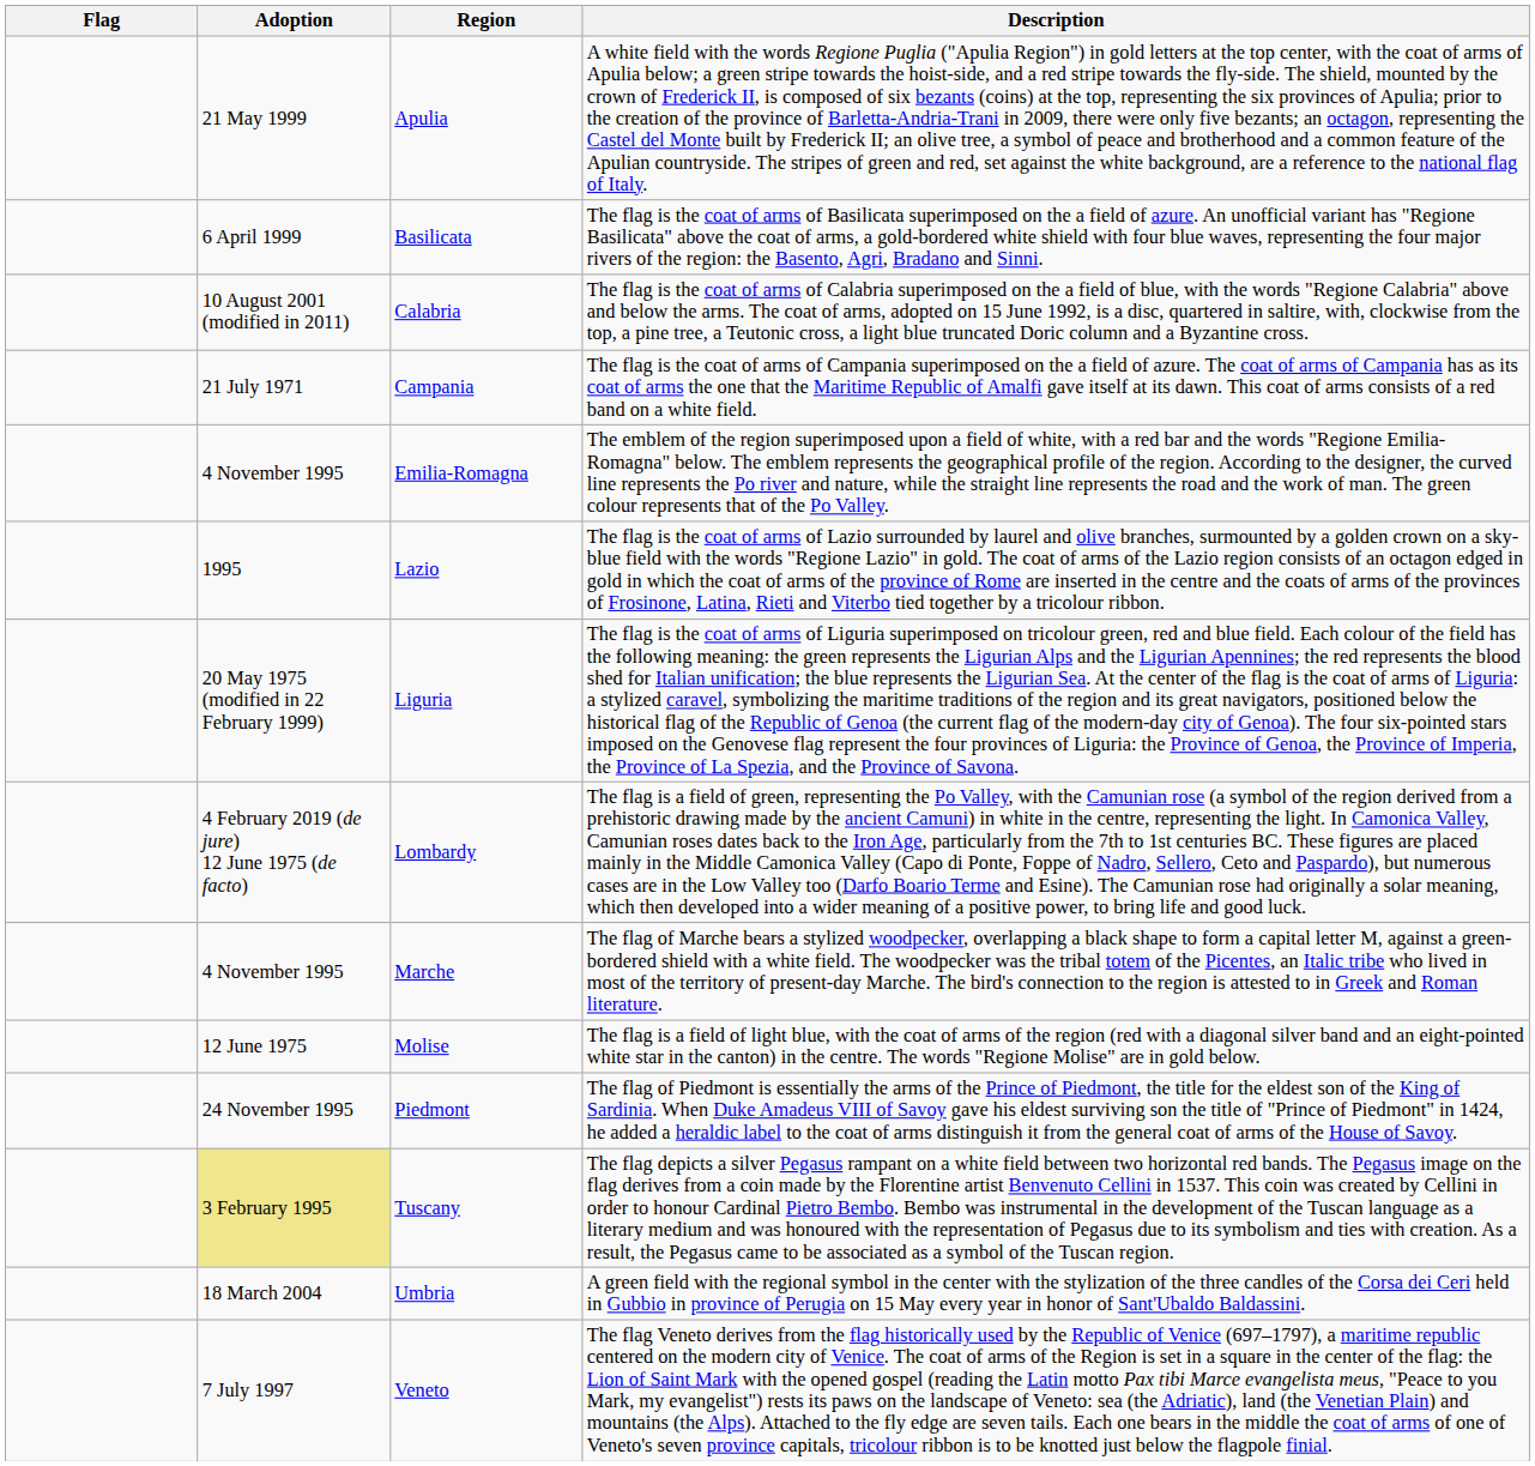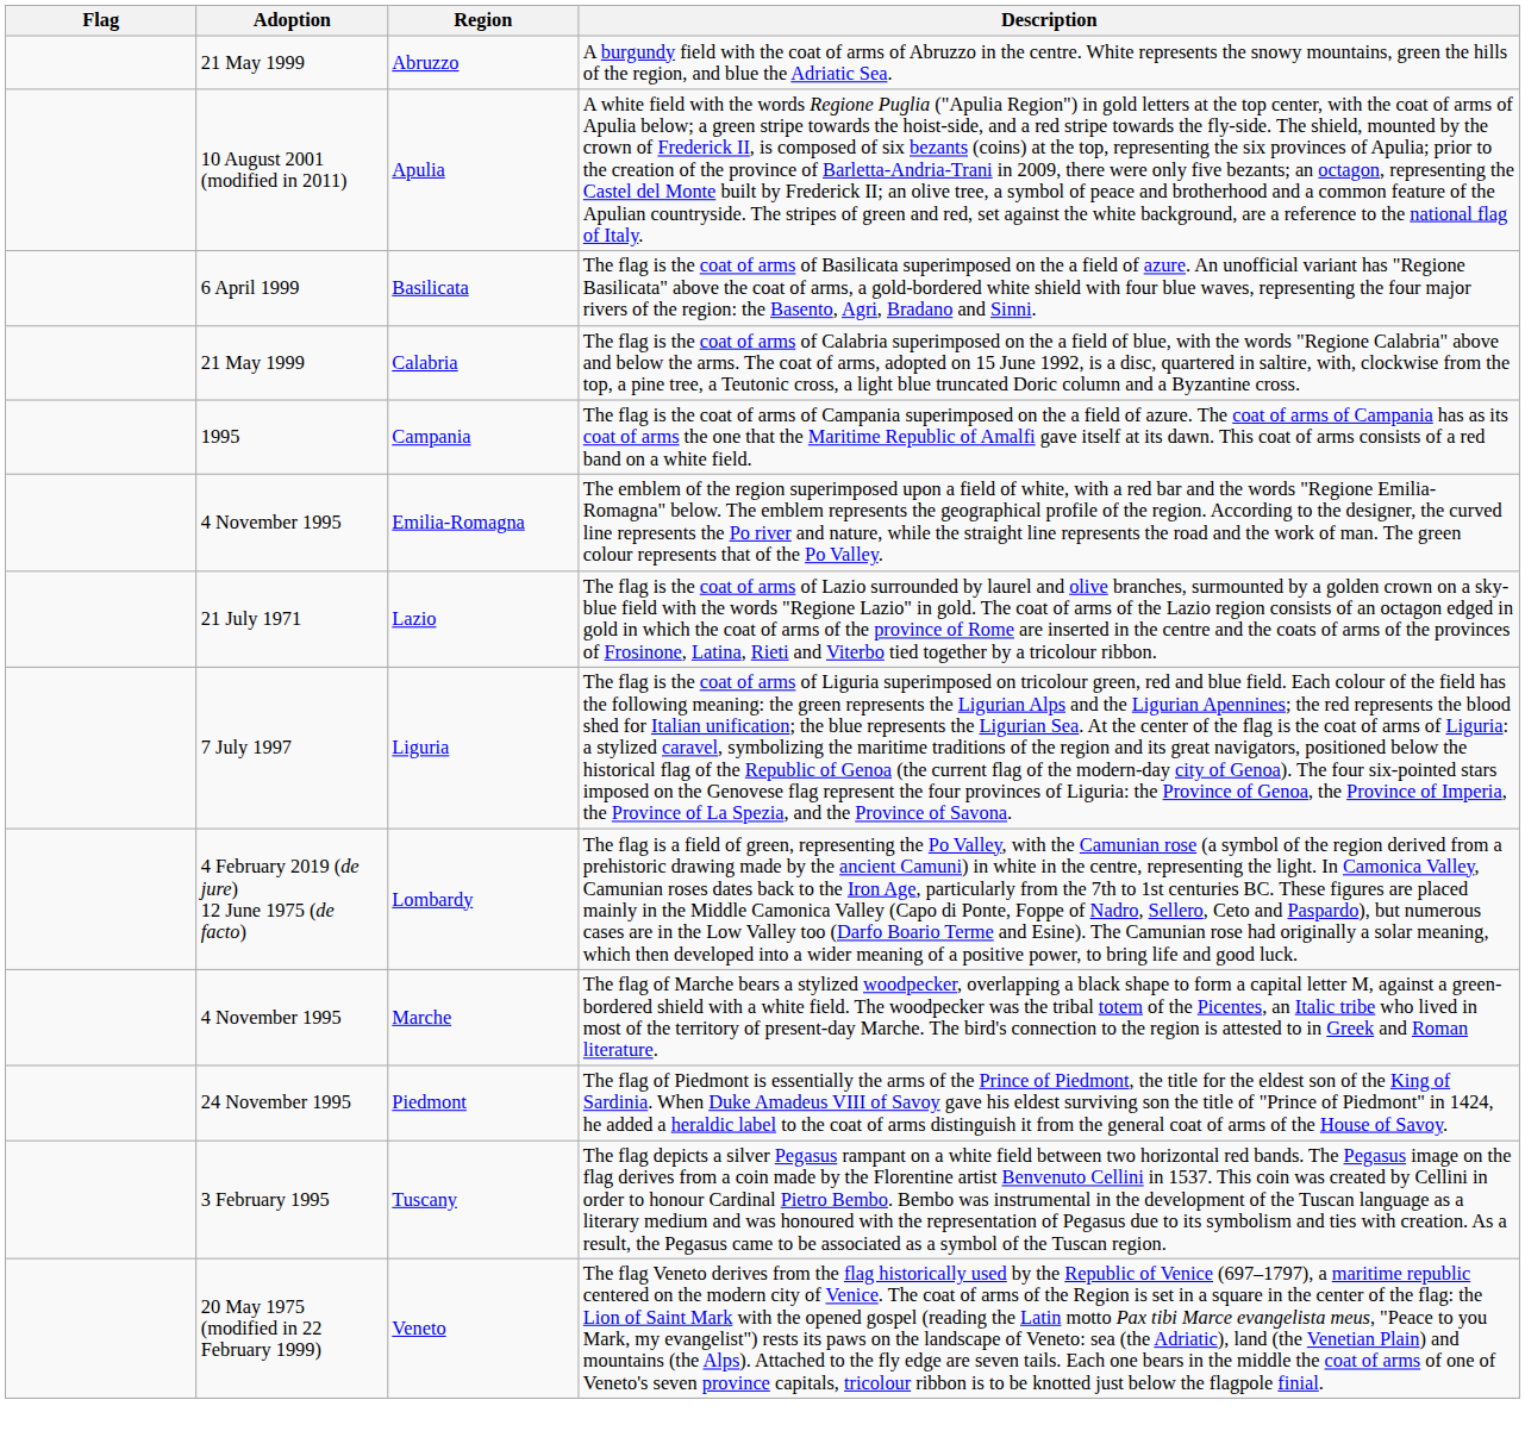 <table class="wikitable">
 <tr>
 <th width="150">Flag</th>
 <th width="150">Adoption</th>
 <th width="150">Region</th>
 <th>Description</th>
 </tr>
 <tr>
 <td></td>
 <td>21 May 1999</td>
+<td><a href='#'>Abruzzo</a></td>
+<td>A <a href='#'>burgundy</a> field with the coat of arms of Abruzzo in the centre. White represents the snowy mountains, green the hills of the region, and blue the <a href='#'>Adriatic Sea</a>.</td>
+</tr>
+<tr>
+<td></td>
+<td>10 August 2001<br>(modified in 2011)</td>
 <td><a href='#'>Apulia</a></td>
 <td>A white field with the words <em>Regione Puglia</em> ("Apulia Region") in gold letters at the top center, with the coat of arms of Apulia below; a green stripe towards the hoist-side, and a red stripe towards the fly-side. The shield, mounted by the crown of <a href='#'>Frederick II</a>, is composed of six <a href='#'>bezants</a> (coins) at the top, representing the six provinces of Apulia; prior to the creation of the province of <a href='#'>Barletta-Andria-Trani</a> in 2009, there were only five bezants; an <a href='#'>octagon</a>, representing the <a href='#'>Castel del Monte</a> built by Frederick II; an olive tree, a symbol of peace and brotherhood and a common feature of the Apulian countryside. The stripes of green and red, set against the white background, are a reference to the <a href='#'>national flag of Italy</a>.</td>
 </tr>
 <tr>
 <td></td>
 <td>6 April 1999</td>
 <td><a href='#'>Basilicata</a></td>
 <td>The flag is the <a href='#'>coat of arms</a> of Basilicata superimposed on the a field of <a href='#'>azure</a>. An unofficial variant has "Regione Basilicata" above the coat of arms, a gold-bordered white shield with four blue waves, representing the four major rivers of the region: the <a href='#'>Basento</a>, <a href='#'>Agri</a>, <a href='#'>Bradano</a> and <a href='#'>Sinni</a>.</td>
 </tr>
 <tr>
 <td></td>
-<td>10 August 2001<br>(modified in 2011)</td>
+<td>21 May 1999</td>
 <td><a href='#'>Calabria</a></td>
 <td>The flag is the <a href='#'>coat of arms</a> of Calabria superimposed on the a field of blue, with the words "Regione Calabria" above and below the arms. The coat of arms, adopted on 15 June 1992, is a disc, quartered in saltire, with, clockwise from the top, a pine tree, a Teutonic cross, a light blue truncated Doric column and a Byzantine cross.</td>
 </tr>
 <tr>
 <td></td>
-<td>21 July 1971</td>
+<td>1995</td>
 <td><a href='#'>Campania</a></td>
 <td>The flag is the coat of arms of Campania superimposed on the a field of azure. The <a href='#'>coat of arms of Campania</a> has as its <a href='#'>coat of arms</a> the one that the <a href='#'>Maritime Republic of Amalfi</a> gave itself at its dawn. This coat of arms consists of a red band on a white field.</td>
 </tr>
 <tr>
 <td></td>
 <td>4 November 1995</td>
 <td><a href='#'>Emilia-Romagna</a></td>
 <td>The emblem of the region superimposed upon a field of white, with a red bar and the words "Regione Emilia-Romagna" below. The emblem represents the geographical profile of the region. According to the designer, the curved line represents the <a href='#'>Po river</a> and nature, while the straight line represents the road and the work of man. The green colour represents that of the <a href='#'>Po Valley</a>.</td>
 </tr>
 <tr>
 <td></td>
-<td>1995</td>
+<td>21 July 1971</td>
 <td><a href='#'>Lazio</a></td>
 <td>The flag is the <a href='#'>coat of arms</a> of Lazio surrounded by laurel and <a href='#'>olive</a> branches, surmounted by a golden crown on a sky-blue field with the words "Regione Lazio" in gold. The coat of arms of the Lazio region consists of an octagon edged in gold in which the coat of arms of the <a href='#'>province of Rome</a> are inserted in the centre and the coats of arms of the provinces of <a href='#'>Frosinone</a>, <a href='#'>Latina</a>, <a href='#'>Rieti</a> and <a href='#'>Viterbo</a> tied together by a tricolour ribbon.</td>
 </tr>
 <tr>
 <td></td>
-<td>20 May 1975<br>(modified in 22 February 1999)</td>
+<td>7 July 1997</td>
 <td><a href='#'>Liguria</a></td>
 <td>The flag is the <a href='#'>coat of arms</a> of Liguria superimposed on tricolour green, red and blue field. Each colour of the field has the following meaning: the green represents the <a href='#'>Ligurian Alps</a> and the <a href='#'>Ligurian Apennines</a>; the red represents the blood shed for <a href='#'>Italian unification</a>; the blue represents the <a href='#'>Ligurian Sea</a>. At the center of the flag is the coat of arms of <a href='#'>Liguria</a>: a stylized <a href='#'>caravel</a>, symbolizing the maritime traditions of the region and its great navigators, positioned below the historical flag of the <a href='#'>Republic of Genoa</a> (the current flag of the modern-day <a href='#'>city of Genoa</a>). The four six-pointed stars imposed on the Genovese flag represent the four provinces of Liguria: the <a href='#'>Province of Genoa</a>, the <a href='#'>Province of Imperia</a>, the <a href='#'>Province of La Spezia</a>, and the <a href='#'>Province of Savona</a>.</td>
 </tr>
 <tr>
 <td></td>
 <td>4 February 2019 (<em>de jure</em>)<br>12 June 1975 (<em>de facto</em>)</td>
 <td><a href='#'>Lombardy</a></td>
 <td>The flag is a field of green, representing the <a href='#'>Po Valley</a>, with the <a href='#'>Camunian rose</a> (a symbol of the region derived from a prehistoric drawing made by the <a href='#'>ancient Camuni</a>) in white in the centre, representing the light. In <a href='#'>Camonica Valley</a>, Camunian roses dates back to the <a href='#'>Iron Age</a>, particularly from the 7th to 1st centuries BC. These figures are placed mainly in the Middle Camonica Valley (Capo di Ponte, Foppe of <a href='#'>Nadro</a>, <a href='#'>Sellero</a>, Ceto and <a href='#'>Paspardo</a>), but numerous cases are in the Low Valley too (<a href='#'>Darfo Boario Terme</a> and Esine). The Camunian rose had originally a solar meaning, which then developed into a wider meaning of a positive power, to bring life and good luck.</td>
 </tr>
 <tr>
 <td></td>
 <td>4 November 1995</td>
 <td><a href='#'>Marche</a></td>
 <td>The flag  of Marche bears a stylized <a href='#'>woodpecker</a>, overlapping a black shape to form a capital letter M, against a green-bordered shield with a white field. The woodpecker was the tribal <a href='#'>totem</a> of the <a href='#'>Picentes</a>, an <a href='#'>Italic tribe</a> who lived in most of the territory of present-day Marche. The bird's connection to the region is attested to in <a href='#'>Greek</a> and <a href='#'>Roman literature</a>.</td>
 </tr>
 <tr>
 <td></td>
-<td>12 June 1975</td>
-<td><a href='#'>Molise</a></td>
-<td>The flag is a field of light blue, with the coat of arms of the region (red with a diagonal silver band and an eight-pointed white star in the canton) in the centre. The words "Regione Molise" are in gold below.</td>
-</tr>
-<tr>
-<td></td>
 <td>24 November 1995</td>
 <td><a href='#'>Piedmont</a></td>
 <td>The flag of Piedmont  is essentially the arms of the <a href='#'>Prince of Piedmont</a>, the title for the eldest son of the <a href='#'>King of Sardinia</a>. When <a href='#'>Duke Amadeus VIII of Savoy</a> gave his eldest surviving son the title of "Prince of Piedmont" in 1424, he added a <a href='#'>heraldic label</a> to the coat of arms distinguish it from the general coat of arms of the <a href='#'>House of Savoy</a>.</td>
 </tr>
 <tr>
 <td></td>
-<td style="background: khaki;">3 February 1995</td>
+<td>3 February 1995</td>
 <td><a href='#'>Tuscany</a></td>
 <td>The flag depicts a silver <a href='#'>Pegasus</a> rampant on a white field between two horizontal red bands. The <a href='#'>Pegasus</a> image on the flag derives from a coin made by the Florentine artist <a href='#'>Benvenuto Cellini</a> in 1537. This coin was created by Cellini in order to honour Cardinal <a href='#'>Pietro Bembo</a>. Bembo was instrumental in the development of the Tuscan language as a literary medium and was honoured with the representation of  Pegasus due to its symbolism and ties with creation. As a result, the Pegasus came to be associated as a symbol of the Tuscan region.</td>
 </tr>
 <tr>
 <td></td>
-<td>18 March 2004</td>
-<td><a href='#'>Umbria</a></td>
-<td>A green field with the regional symbol in the center with the stylization of the three candles of the <a href='#'>Corsa dei Ceri</a> held in <a href='#'>Gubbio</a> in <a href='#'>province of Perugia</a> on 15 May every year in honor of <a href='#'>Sant'Ubaldo Baldassini</a>.</td>
-</tr>
-<tr>
-<td></td>
-<td>7 July 1997</td>
+<td>20 May 1975<br>(modified in 22 February 1999)</td>
 <td><a href='#'>Veneto</a></td>
 <td>The flag Veneto derives from the <a href='#'>flag historically used</a> by the <a href='#'>Republic of Venice</a> (697–1797), a <a href='#'>maritime republic</a> centered on the modern city of <a href='#'>Venice</a>. The coat of arms of the Region is set in a square in the center of the flag: the <a href='#'>Lion of Saint Mark</a> with the opened gospel (reading the <a href='#'>Latin</a> motto <em>Pax tibi Marce evangelista meus</em>, "Peace to you Mark, my evangelist") rests its paws on the landscape of Veneto: sea (the <a href='#'>Adriatic</a>), land (the <a href='#'>Venetian Plain</a>) and mountains (the <a href='#'>Alps</a>). Attached to the fly edge are seven tails. Each one bears in the middle the <a href='#'>coat of arms</a> of one of Veneto's seven <a href='#'>province</a> capitals,  <a href='#'>tricolour</a> ribbon is to be knotted just below the flagpole <a href='#'>finial</a>.</td>
 </tr>
 </table>
